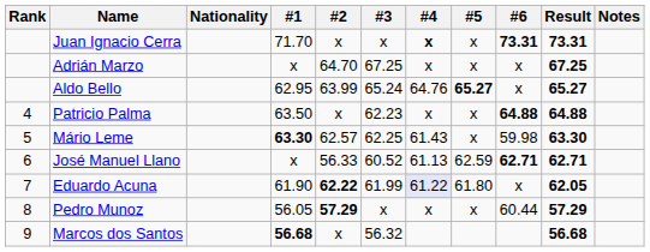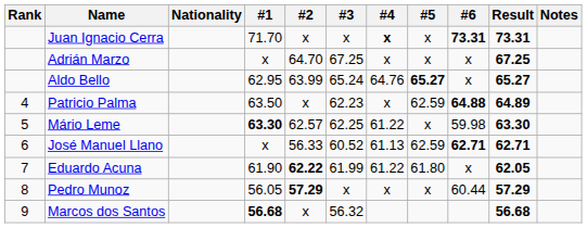 <table class="wikitable sortable" style="text-align:center">
 <tr>
 <th>Rank</th>
 <th>Name</th>
 <th>Nationality</th>
 <th>#1</th>
 <th>#2</th>
 <th>#3</th>
 <th>#4</th>
 <th>#5</th>
 <th>#6</th>
 <th>Result</th>
 <th>Notes</th>
 </tr>
 <tr>
 <td></td>
 <td align=left><a href='#'>Juan Ignacio Cerra</a></td>
 <td align=left></td>
 <td>71.70</td>
 <td>x</td>
 <td>x</td>
 <td><strong>x</strong></td>
 <td>x</td>
 <td><strong>73.31</strong></td>
 <td><strong>73.31</strong></td>
 <td></td>
 </tr>
 <tr>
 <td></td>
 <td align=left><a href='#'>Adrián Marzo</a></td>
 <td align=left></td>
 <td>x</td>
 <td>64.70</td>
 <td>67.25</td>
 <td>x</td>
 <td>x</td>
 <td>x</td>
 <td><strong>67.25</strong></td>
 <td></td>
 </tr>
 <tr>
 <td></td>
 <td align=left><a href='#'>Aldo Bello</a></td>
 <td align=left></td>
 <td>62.95</td>
 <td>63.99</td>
 <td>65.24</td>
 <td>64.76</td>
 <td><strong>65.27</strong></td>
 <td>x</td>
 <td><strong>65.27</strong></td>
 <td></td>
 </tr>
 <tr>
 <td>4</td>
 <td align=left><a href='#'>Patricio Palma</a></td>
 <td align=left></td>
 <td>63.50</td>
 <td>x</td>
 <td>62.23</td>
 <td>x</td>
-<td>x</td>
+<td>62.59</td>
 <td><strong>64.88</strong></td>
-<td><strong>64.88</strong></td>
+<td><strong>64.89</strong></td>
 <td></td>
 </tr>
 <tr>
 <td>5</td>
 <td align=left><a href='#'>Mário Leme</a></td>
 <td align=left></td>
 <td><strong>63.30</strong></td>
 <td>62.57</td>
 <td>62.25</td>
-<td>61.43</td>
+<td>61.22</td>
 <td>x</td>
 <td>59.98</td>
 <td><strong>63.30</strong></td>
 <td></td>
 </tr>
 <tr>
 <td>6</td>
 <td align=left><a href='#'>José Manuel Llano</a></td>
 <td align=left></td>
 <td>x</td>
 <td>56.33</td>
 <td>60.52</td>
 <td>61.13</td>
 <td>62.59</td>
 <td><strong>62.71</strong></td>
 <td><strong>62.71</strong></td>
 <td></td>
 </tr>
 <tr>
 <td>7</td>
 <td align=left><a href='#'>Eduardo Acuna</a></td>
 <td align=left></td>
 <td>61.90</td>
 <td><strong>62.22</strong></td>
 <td>61.99</td>
-<td style="background: lavender;">61.22</td>
+<td>61.22</td>
 <td>61.80</td>
 <td>x</td>
 <td><strong>62.05</strong></td>
 <td></td>
 </tr>
 <tr>
 <td>8</td>
 <td align=left><a href='#'>Pedro Munoz</a></td>
 <td align=left></td>
 <td>56.05</td>
 <td><strong>57.29</strong></td>
 <td>x</td>
 <td>x</td>
 <td>x</td>
 <td>60.44</td>
 <td><strong>57.29</strong></td>
 <td></td>
 </tr>
 <tr>
 <td>9</td>
 <td align=left><a href='#'>Marcos dos Santos</a></td>
 <td align=left></td>
 <td><strong>56.68</strong></td>
 <td>x</td>
 <td>56.32</td>
 <td></td>
 <td></td>
 <td></td>
 <td><strong>56.68</strong></td>
 <td></td>
 </tr>
 </table>
